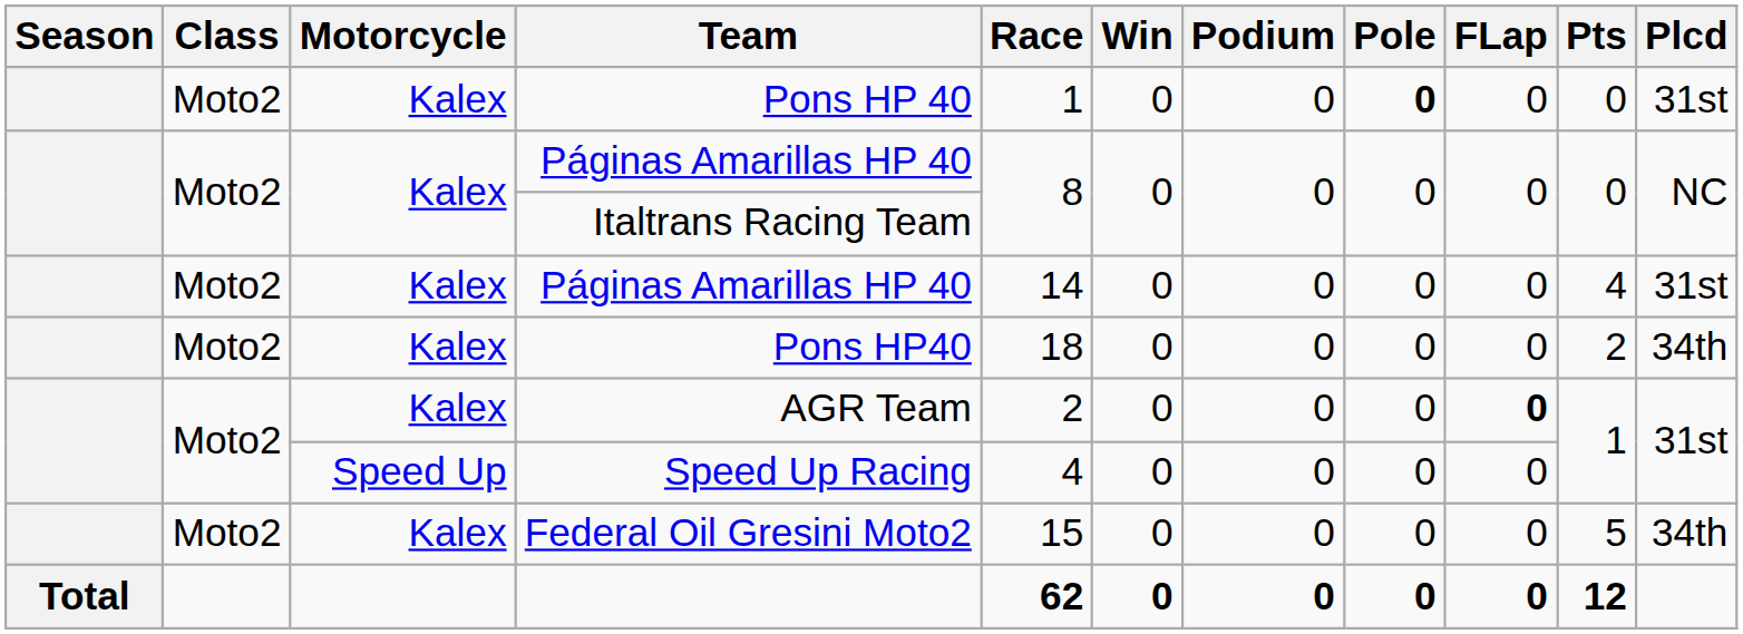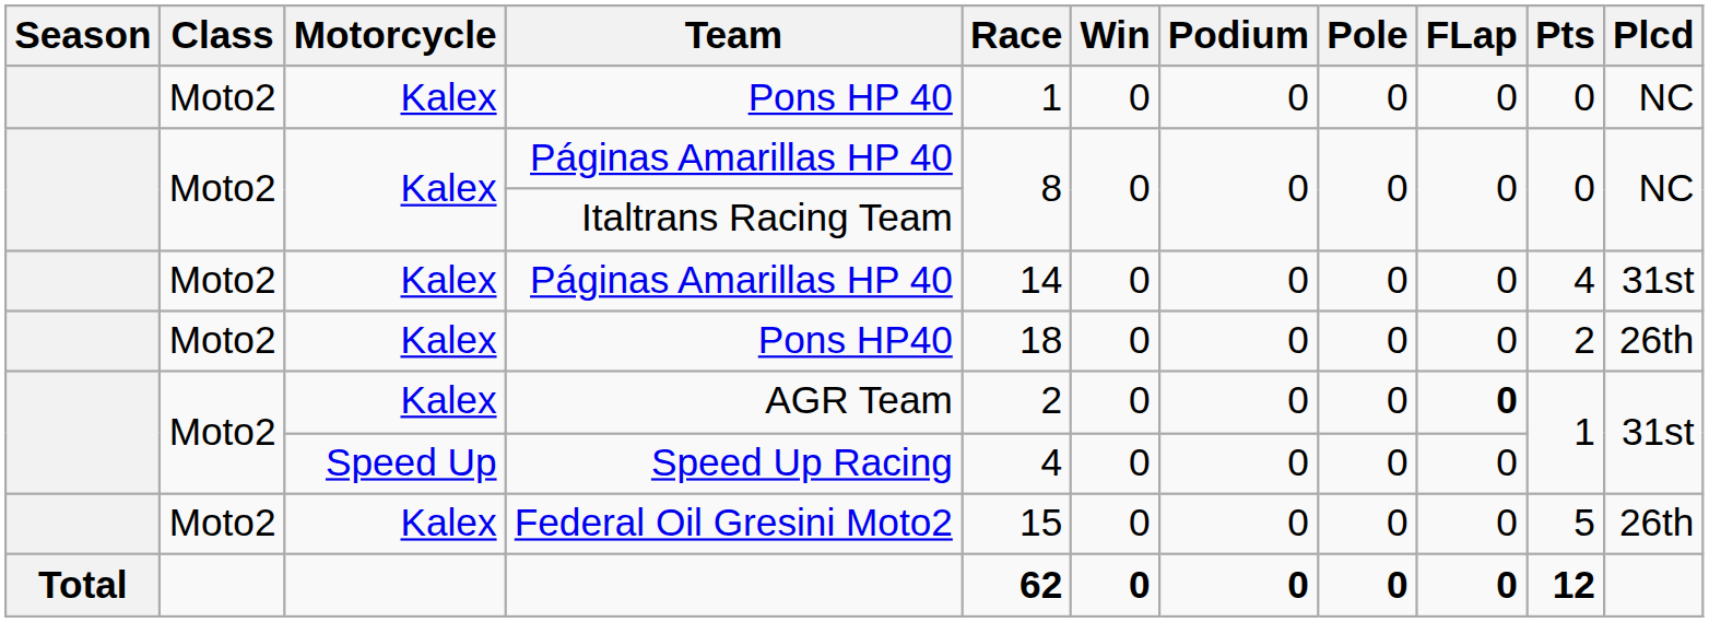 <table class="wikitable" style=text-align:right>
 <tr>
 <th>Season</th>
 <th>Class</th>
 <th>Motorcycle</th>
 <th>Team</th>
 <th>Race</th>
 <th>Win</th>
 <th>Podium</th>
 <th>Pole</th>
 <th>FLap</th>
 <th>Pts</th>
 <th>Plcd</th>
 </tr>
 <tr>
 <th></th>
 <td>Moto2</td>
 <td><a href='#'>Kalex</a></td>
 <td><a href='#'>Pons HP 40</a></td>
 <td>1</td>
 <td>0</td>
 <td>0</td>
-<td><strong>0</strong></td>
 <td>0</td>
 <td>0</td>
-<td>31st</td>
+<td>0</td>
+<td>NC</td>
 </tr>
 <tr>
 <th rowspan=2></th>
 <td rowspan=2>Moto2</td>
 <td rowspan=2><a href='#'>Kalex</a></td>
 <td><a href='#'>Páginas Amarillas HP 40</a></td>
 <td rowspan=2>8</td>
 <td rowspan=2>0</td>
 <td rowspan=2>0</td>
 <td rowspan=2>0</td>
 <td rowspan=2>0</td>
 <td rowspan=2>0</td>
 <td rowspan=2>NC</td>
 </tr>
 <tr>
 <td>Italtrans Racing Team</td>
 </tr>
 <tr>
 <th></th>
 <td>Moto2</td>
 <td><a href='#'>Kalex</a></td>
 <td><a href='#'>Páginas Amarillas HP 40</a></td>
 <td>14</td>
 <td>0</td>
 <td>0</td>
 <td>0</td>
 <td>0</td>
 <td>4</td>
 <td>31st</td>
 </tr>
 <tr>
 <th></th>
 <td>Moto2</td>
 <td><a href='#'>Kalex</a></td>
 <td><a href='#'>Pons HP40</a></td>
 <td>18</td>
 <td>0</td>
 <td>0</td>
 <td>0</td>
 <td>0</td>
 <td>2</td>
-<td>34th</td>
+<td>26th</td>
 </tr>
 <tr>
 <th rowspan=2></th>
 <td rowspan=2>Moto2</td>
 <td><a href='#'>Kalex</a></td>
 <td>AGR Team</td>
 <td>2</td>
 <td>0</td>
 <td>0</td>
 <td>0</td>
 <td><strong>0</strong></td>
 <td rowspan=2>1</td>
 <td rowspan=2>31st</td>
 </tr>
 <tr>
 <td><a href='#'>Speed Up</a></td>
 <td><a href='#'>Speed Up Racing</a></td>
 <td>4</td>
 <td>0</td>
 <td>0</td>
 <td>0</td>
 <td>0</td>
 </tr>
 <tr>
 <th></th>
 <td>Moto2</td>
 <td><a href='#'>Kalex</a></td>
 <td><a href='#'>Federal Oil Gresini Moto2</a></td>
 <td>15</td>
 <td>0</td>
 <td>0</td>
 <td>0</td>
 <td>0</td>
 <td>5</td>
-<td>34th</td>
+<td>26th</td>
 </tr>
 <tr>
 <th>Total</th>
 <td></td>
 <td></td>
 <td></td>
 <td><strong>62</strong></td>
 <td><strong>0</strong></td>
 <td><strong>0</strong></td>
 <td><strong>0</strong></td>
 <td><strong>0</strong></td>
 <td><strong>12</strong></td>
 <td></td>
 </tr>
 </table>
